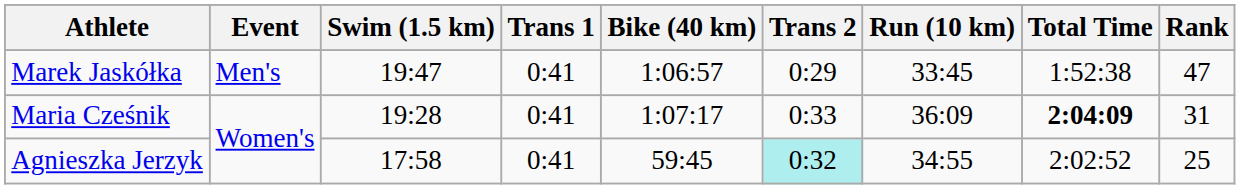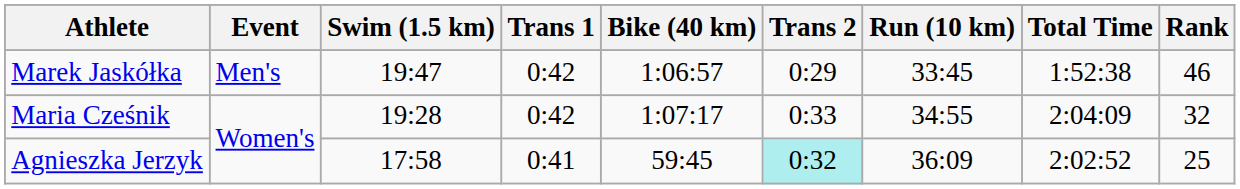 <table class="wikitable" style="font-size:90%">
 <tr>
 <th>Athlete</th>
 <th>Event</th>
 <th>Swim (1.5 km)</th>
 <th>Trans 1</th>
 <th>Bike (40 km)</th>
 <th>Trans 2</th>
 <th>Run (10 km)</th>
 <th>Total Time</th>
 <th>Rank</th>
 </tr>
 <tr align=center>
 <td align=left><a href='#'>Marek Jaskółka</a></td>
 <td align=left><a href='#'>Men's</a></td>
 <td>19:47</td>
-<td>0:41</td>
+<td>0:42</td>
 <td>1:06:57</td>
 <td>0:29</td>
 <td>33:45</td>
 <td>1:52:38</td>
-<td>47</td>
+<td>46</td>
 </tr>
 <tr align=center>
 <td align=left><a href='#'>Maria Cześnik</a></td>
 <td align=left rowspan=2><a href='#'>Women's</a></td>
 <td>19:28</td>
-<td>0:41</td>
+<td>0:42</td>
 <td>1:07:17</td>
 <td>0:33</td>
-<td>36:09</td>
-<td><strong>2:04:09</strong></td>
-<td>31</td>
+<td>34:55</td>
+<td>2:04:09</td>
+<td>32</td>
 </tr>
 <tr align=center>
 <td align=left><a href='#'>Agnieszka Jerzyk</a></td>
 <td>17:58</td>
 <td>0:41</td>
 <td>59:45</td>
 <td style="background: paleturquoise;">0:32</td>
-<td>34:55</td>
+<td>36:09</td>
 <td>2:02:52</td>
 <td>25</td>
 </tr>
 </table>
